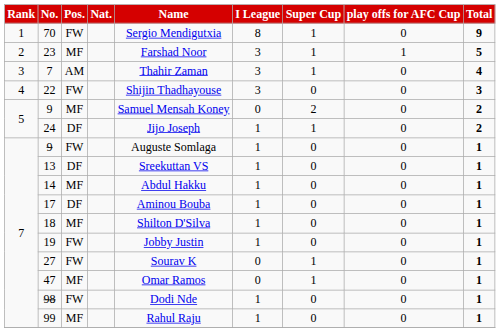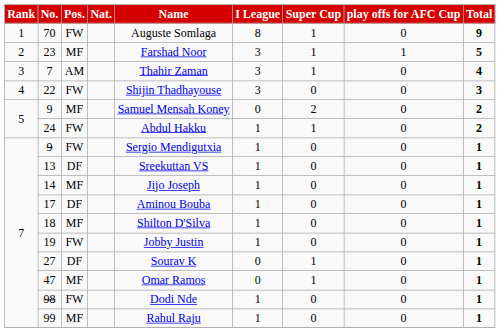 <table class="wikitable sortable" style="text-align:center">
 <tr>
 <th style="background:#d50000; color:white; text-align:center;">Rank</th>
 <th style="background:#d50000; color:white; text-align:center;">No.</th>
 <th style="background:#d50000; color:white; text-align:center;">Pos.</th>
 <th style="background:#d50000; color:white; text-align:center;">Nat.</th>
 <th style="background:#d50000; color:white; text-align:center;">Name</th>
 <th style="background:#d50000; color:white; text-align:center;">I League</th>
 <th style="background:#d50000; color:white; text-align:center;">Super Cup</th>
 <th style="background:#d50000; color:white; text-align:center;">play offs for AFC Cup</th>
 <th style="background:#d50000; color:white; text-align:center;">Total</th>
 </tr>
 <tr>
 <td rowspan="1">1</td>
 <td>70</td>
 <td>FW</td>
 <td></td>
-<td><a href='#'>Sergio Mendigutxia</a></td>
+<td>Auguste Somlaga</td>
 <td>8</td>
 <td>1</td>
 <td>0</td>
 <td><strong>9</strong></td>
 </tr>
 <tr>
 <td rowspan="1">2</td>
 <td>23</td>
 <td>MF</td>
 <td></td>
 <td><a href='#'>Farshad Noor</a></td>
 <td>3</td>
 <td>1</td>
 <td>1</td>
 <td><strong>5</strong></td>
 </tr>
 <tr>
 <td rowspan="1">3</td>
 <td>7</td>
 <td>AM</td>
 <td></td>
 <td><a href='#'>Thahir Zaman</a></td>
 <td>3</td>
 <td>1</td>
 <td>0</td>
 <td><strong>4</strong></td>
 </tr>
 <tr>
 <td rowspan="1">4</td>
 <td>22</td>
 <td>FW</td>
 <td></td>
 <td><a href='#'>Shijin Thadhayouse</a></td>
 <td>3</td>
 <td>0</td>
 <td>0</td>
 <td><strong>3</strong></td>
 </tr>
 <tr>
 <td rowspan="2">5</td>
 <td>9</td>
 <td>MF</td>
 <td></td>
 <td><a href='#'>Samuel Mensah Koney</a></td>
 <td>0</td>
 <td>2</td>
 <td>0</td>
 <td><strong>2</strong></td>
 </tr>
 <tr>
 <td>24</td>
-<td>DF</td>
+<td>FW</td>
 <td></td>
-<td><a href='#'>Jijo Joseph</a></td>
+<td><a href='#'>Abdul Hakku</a></td>
 <td>1</td>
 <td>1</td>
 <td>0</td>
 <td><strong>2</strong></td>
 </tr>
 <tr>
 <td rowspan="10">7</td>
 <td><s>9</s></td>
 <td>FW</td>
 <td></td>
-<td>Auguste Somlaga</td>
+<td><a href='#'>Sergio Mendigutxia</a></td>
 <td>1</td>
 <td>0</td>
 <td>0</td>
 <td><strong>1</strong></td>
 </tr>
 <tr>
 <td>13</td>
 <td>DF</td>
 <td></td>
 <td><a href='#'>Sreekuttan VS</a></td>
 <td>1</td>
 <td>0</td>
 <td>0</td>
 <td><strong>1</strong></td>
 </tr>
 <tr>
 <td>14</td>
 <td>MF</td>
 <td></td>
-<td><a href='#'>Abdul Hakku</a></td>
+<td><a href='#'>Jijo Joseph</a></td>
 <td>1</td>
 <td>0</td>
 <td>0</td>
 <td><strong>1</strong></td>
 </tr>
 <tr>
 <td>17</td>
 <td>DF</td>
 <td></td>
 <td><a href='#'>Aminou Bouba</a></td>
 <td>1</td>
 <td>0</td>
 <td>0</td>
 <td><strong>1</strong></td>
 </tr>
 <tr>
 <td>18</td>
 <td>MF</td>
 <td></td>
 <td><a href='#'>Shilton D'Silva</a></td>
 <td>1</td>
 <td>0</td>
 <td>0</td>
 <td><strong>1</strong></td>
 </tr>
 <tr>
 <td>19</td>
 <td>FW</td>
 <td></td>
 <td><a href='#'>Jobby Justin</a></td>
 <td>1</td>
 <td>0</td>
 <td>0</td>
 <td><strong>1</strong></td>
 </tr>
 <tr>
 <td>27</td>
-<td>FW</td>
+<td>DF</td>
 <td></td>
 <td><a href='#'>Sourav K</a></td>
 <td>0</td>
 <td>1</td>
 <td>0</td>
 <td><strong>1</strong></td>
 </tr>
 <tr>
 <td>47</td>
 <td>MF</td>
 <td></td>
 <td><a href='#'>Omar Ramos</a></td>
 <td>0</td>
 <td>1</td>
 <td>0</td>
 <td><strong>1</strong></td>
 </tr>
 <tr>
 <td><s>98</s></td>
 <td>FW</td>
 <td></td>
 <td><a href='#'>Dodi Nde</a></td>
 <td>1</td>
 <td>0</td>
 <td>0</td>
 <td><strong>1</strong></td>
 </tr>
 <tr>
 <td>99</td>
 <td>MF</td>
 <td></td>
 <td><a href='#'>Rahul Raju</a></td>
 <td>1</td>
 <td>0</td>
 <td>0</td>
 <td><strong>1</strong></td>
 </tr>
 <tr>
 </tr>
 </table>
